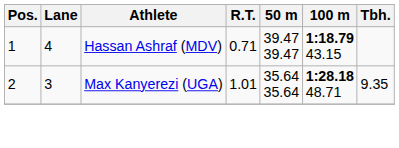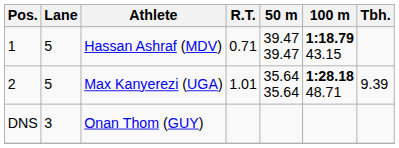 <table class="wikitable">
 <tr>
 <th>Pos.</th>
 <th>Lane</th>
 <th>Athlete</th>
 <th>R.T.</th>
 <th>50 m</th>
 <th>100 m</th>
 <th>Tbh.</th>
 </tr>
 <tr>
 <td>1</td>
-<td>4</td>
+<td>5</td>
 <td> <a href='#'>Hassan Ashraf</a> (<a href='#'>MDV</a>)</td>
 <td>0.71</td>
 <td>39.47<br>39.47</td>
 <td><strong>1:18.79</strong><br>43.15</td>
 <td> </td>
 </tr>
 <tr>
 <td>2</td>
-<td>3</td>
+<td>5</td>
 <td> <a href='#'>Max Kanyerezi</a> (<a href='#'>UGA</a>)</td>
 <td>1.01</td>
 <td>35.64<br>35.64</td>
 <td><strong>1:28.18</strong><br>48.71</td>
-<td>9.35</td>
+<td>9.39</td>
+</tr>
+<tr>
+<td>DNS</td>
+<td>3</td>
+<td> <a href='#'>Onan Thom</a> (<a href='#'>GUY</a>)</td>
+<td> </td>
+<td><br> </td>
+<td><strong> </strong><br> </td>
+<td> </td>
 </tr>
 <tr>
 </tr>
 </table>
